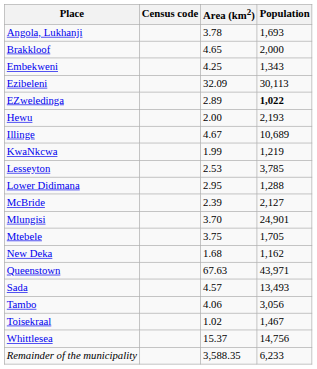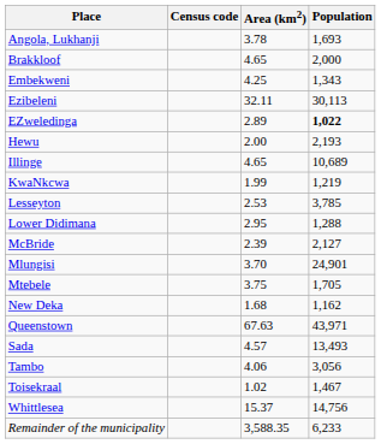 <table class="wikitable sortable">
 <tr>
 <th>Place</th>
 <th>Census code</th>
 <th>Area (km<sup>2</sup>)</th>
 <th>Population</th>
 </tr>
 <tr>
 <td><a href='#'>Angola, Lukhanji</a></td>
 <td></td>
 <td>3.78</td>
 <td>1,693</td>
 </tr>
 <tr>
 <td><a href='#'>Brakkloof</a></td>
 <td></td>
 <td>4.65</td>
 <td>2,000</td>
 </tr>
 <tr>
 <td><a href='#'>Embekweni</a></td>
 <td></td>
 <td>4.25</td>
 <td>1,343</td>
 </tr>
 <tr>
 <td><a href='#'>Ezibeleni</a></td>
 <td></td>
-<td>32.09</td>
+<td>32.11</td>
 <td>30,113</td>
 </tr>
 <tr>
 <td><a href='#'>EZweledinga</a></td>
 <td></td>
 <td>2.89</td>
 <td><strong>1,022</strong></td>
 </tr>
 <tr>
 <td><a href='#'>Hewu</a></td>
 <td></td>
 <td>2.00</td>
 <td>2,193</td>
 </tr>
 <tr>
 <td><a href='#'>Illinge</a></td>
 <td></td>
-<td>4.67</td>
+<td>4.65</td>
 <td>10,689</td>
 </tr>
 <tr>
 <td><a href='#'>KwaNkcwa</a></td>
 <td></td>
 <td>1.99</td>
 <td>1,219</td>
 </tr>
 <tr>
 <td><a href='#'>Lesseyton</a></td>
 <td></td>
 <td>2.53</td>
 <td>3,785</td>
 </tr>
 <tr>
 <td><a href='#'>Lower Didimana</a></td>
 <td></td>
 <td>2.95</td>
 <td>1,288</td>
 </tr>
 <tr>
 <td><a href='#'>McBride</a></td>
 <td></td>
 <td>2.39</td>
 <td>2,127</td>
 </tr>
 <tr>
 <td><a href='#'>Mlungisi</a></td>
 <td></td>
 <td>3.70</td>
 <td>24,901</td>
 </tr>
 <tr>
 <td><a href='#'>Mtebele</a></td>
 <td></td>
 <td>3.75</td>
 <td>1,705</td>
 </tr>
 <tr>
 <td><a href='#'>New Deka</a></td>
 <td></td>
 <td>1.68</td>
 <td>1,162</td>
 </tr>
 <tr>
 <td><a href='#'>Queenstown</a></td>
 <td></td>
 <td>67.63</td>
 <td>43,971</td>
 </tr>
 <tr>
 <td><a href='#'>Sada</a></td>
 <td></td>
 <td>4.57</td>
 <td>13,493</td>
 </tr>
 <tr>
 <td><a href='#'>Tambo</a></td>
 <td></td>
 <td>4.06</td>
 <td>3,056</td>
 </tr>
 <tr>
 <td><a href='#'>Toisekraal</a></td>
 <td></td>
 <td>1.02</td>
 <td>1,467</td>
 </tr>
 <tr>
 <td><a href='#'>Whittlesea</a></td>
 <td></td>
 <td>15.37</td>
 <td>14,756</td>
 </tr>
 <tr>
 <td><em>Remainder of the municipality</em></td>
 <td></td>
 <td>3,588.35</td>
 <td>6,233</td>
 </tr>
 </table>
